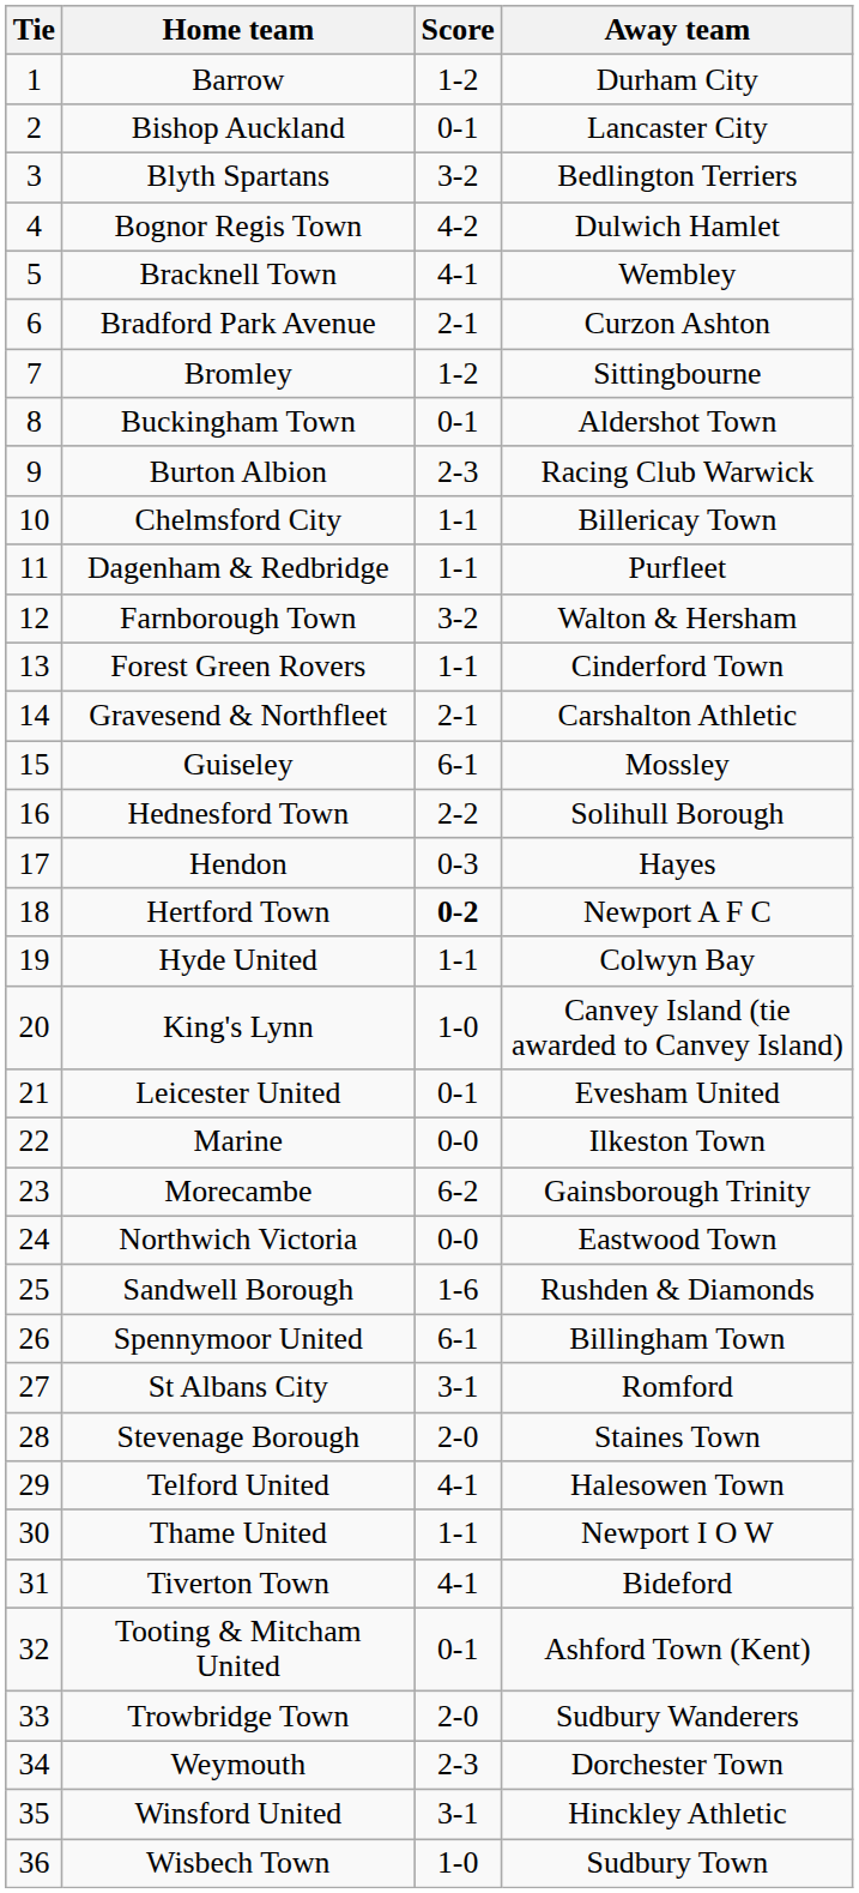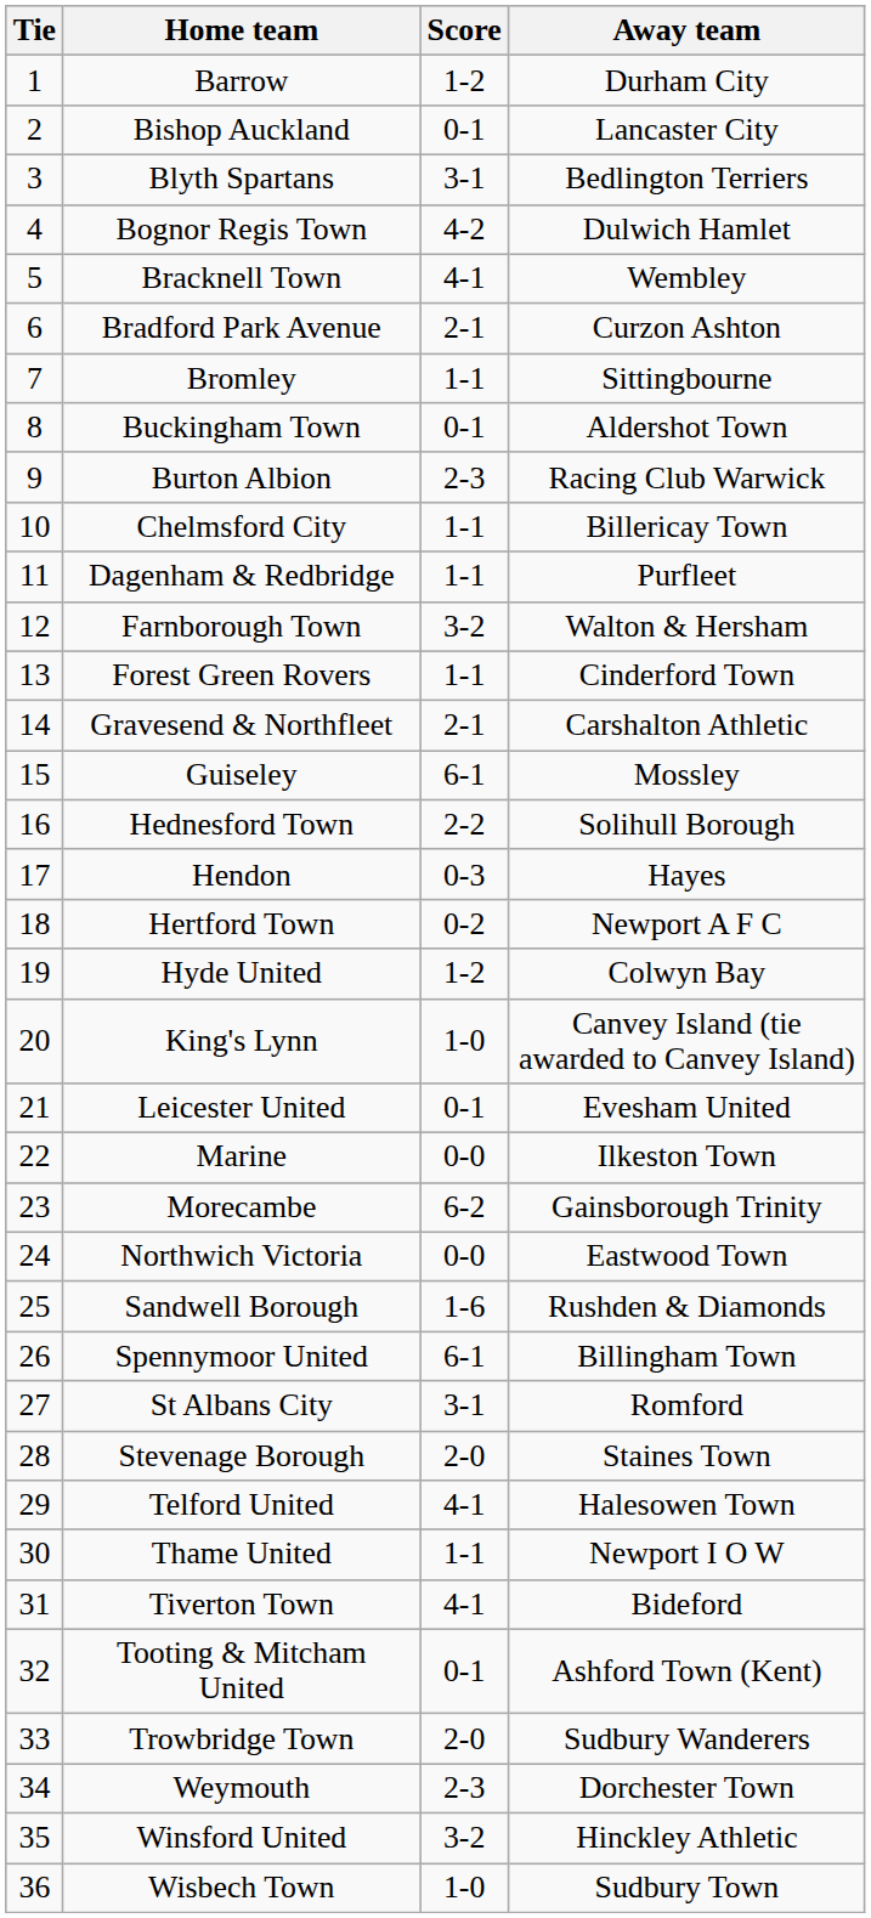 <table class="wikitable" style="text-align:center;">
 <tr>
 <th width=20>Tie</th>
 <th width=175>Home team</th>
 <th width=20>Score</th>
 <th width=175>Away team</th>
 </tr>
 <tr>
 <td>1</td>
 <td>Barrow</td>
 <td>1-2</td>
 <td>Durham City</td>
 </tr>
 <tr>
 <td>2</td>
 <td>Bishop Auckland</td>
 <td>0-1</td>
 <td>Lancaster City</td>
 </tr>
 <tr>
 <td>3</td>
 <td>Blyth Spartans</td>
-<td>3-2</td>
+<td>3-1</td>
 <td>Bedlington Terriers</td>
 </tr>
 <tr>
 <td>4</td>
 <td>Bognor Regis Town</td>
 <td>4-2</td>
 <td>Dulwich Hamlet</td>
 </tr>
 <tr>
 <td>5</td>
 <td>Bracknell Town</td>
 <td>4-1</td>
 <td>Wembley</td>
 </tr>
 <tr>
 <td>6</td>
 <td>Bradford Park Avenue</td>
 <td>2-1</td>
 <td>Curzon Ashton</td>
 </tr>
 <tr>
 <td>7</td>
 <td>Bromley</td>
-<td>1-2</td>
+<td>1-1</td>
 <td>Sittingbourne</td>
 </tr>
 <tr>
 <td>8</td>
 <td>Buckingham Town</td>
 <td>0-1</td>
 <td>Aldershot Town</td>
 </tr>
 <tr>
 <td>9</td>
 <td>Burton Albion</td>
 <td>2-3</td>
 <td>Racing Club Warwick</td>
 </tr>
 <tr>
 <td>10</td>
 <td>Chelmsford City</td>
 <td>1-1</td>
 <td>Billericay Town</td>
 </tr>
 <tr>
 <td>11</td>
 <td>Dagenham & Redbridge</td>
 <td>1-1</td>
 <td>Purfleet</td>
 </tr>
 <tr>
 <td>12</td>
 <td>Farnborough Town</td>
 <td>3-2</td>
 <td>Walton & Hersham</td>
 </tr>
 <tr>
 <td>13</td>
 <td>Forest Green Rovers</td>
 <td>1-1</td>
 <td>Cinderford Town</td>
 </tr>
 <tr>
 <td>14</td>
 <td>Gravesend & Northfleet</td>
 <td>2-1</td>
 <td>Carshalton Athletic</td>
 </tr>
 <tr>
 <td>15</td>
 <td>Guiseley</td>
 <td>6-1</td>
 <td>Mossley</td>
 </tr>
 <tr>
 <td>16</td>
 <td>Hednesford Town</td>
 <td>2-2</td>
 <td>Solihull Borough</td>
 </tr>
 <tr>
 <td>17</td>
 <td>Hendon</td>
 <td>0-3</td>
 <td>Hayes</td>
 </tr>
 <tr>
 <td>18</td>
 <td>Hertford Town</td>
-<td><strong>0-2</strong></td>
+<td>0-2</td>
 <td>Newport A F C</td>
 </tr>
 <tr>
 <td>19</td>
 <td>Hyde United</td>
-<td>1-1</td>
+<td>1-2</td>
 <td>Colwyn Bay</td>
 </tr>
 <tr>
 <td>20</td>
 <td>King's Lynn</td>
 <td>1-0</td>
 <td>Canvey Island (tie awarded to Canvey Island)</td>
 </tr>
 <tr>
 <td>21</td>
 <td>Leicester United</td>
 <td>0-1</td>
 <td>Evesham United</td>
 </tr>
 <tr>
 <td>22</td>
 <td>Marine</td>
 <td>0-0</td>
 <td>Ilkeston Town</td>
 </tr>
 <tr>
 <td>23</td>
 <td>Morecambe</td>
 <td>6-2</td>
 <td>Gainsborough Trinity</td>
 </tr>
 <tr>
 <td>24</td>
 <td>Northwich Victoria</td>
 <td>0-0</td>
 <td>Eastwood Town</td>
 </tr>
 <tr>
 <td>25</td>
 <td>Sandwell Borough</td>
 <td>1-6</td>
 <td>Rushden & Diamonds</td>
 </tr>
 <tr>
 <td>26</td>
 <td>Spennymoor United</td>
 <td>6-1</td>
 <td>Billingham Town</td>
 </tr>
 <tr>
 <td>27</td>
 <td>St Albans City</td>
 <td>3-1</td>
 <td>Romford</td>
 </tr>
 <tr>
 <td>28</td>
 <td>Stevenage Borough</td>
 <td>2-0</td>
 <td>Staines Town</td>
 </tr>
 <tr>
 <td>29</td>
 <td>Telford United</td>
 <td>4-1</td>
 <td>Halesowen Town</td>
 </tr>
 <tr>
 <td>30</td>
 <td>Thame United</td>
 <td>1-1</td>
 <td>Newport I O W</td>
 </tr>
 <tr>
 <td>31</td>
 <td>Tiverton Town</td>
 <td>4-1</td>
 <td>Bideford</td>
 </tr>
 <tr>
 <td>32</td>
 <td>Tooting & Mitcham United</td>
 <td>0-1</td>
 <td>Ashford Town (Kent)</td>
 </tr>
 <tr>
 <td>33</td>
 <td>Trowbridge Town</td>
 <td>2-0</td>
 <td>Sudbury Wanderers</td>
 </tr>
 <tr>
 <td>34</td>
 <td>Weymouth</td>
 <td>2-3</td>
 <td>Dorchester Town</td>
 </tr>
 <tr>
 <td>35</td>
 <td>Winsford United</td>
-<td>3-1</td>
+<td>3-2</td>
 <td>Hinckley Athletic</td>
 </tr>
 <tr>
 <td>36</td>
 <td>Wisbech Town</td>
 <td>1-0</td>
 <td>Sudbury Town</td>
 </tr>
 </table>
